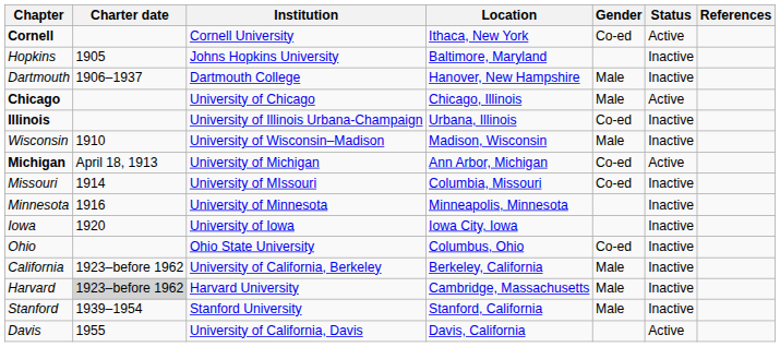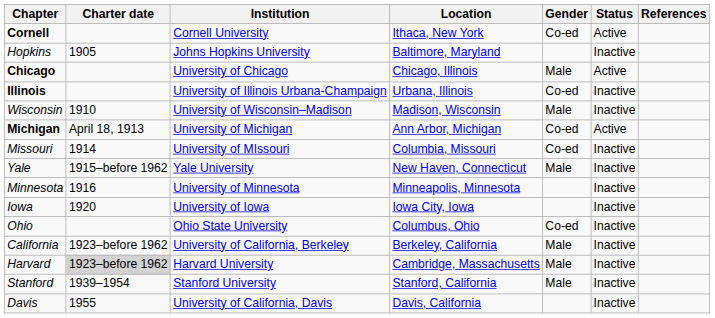 <table class="wikitable sortable">
 <tr>
 <th>Chapter</th>
 <th>Charter date</th>
 <th>Institution</th>
 <th>Location</th>
 <th>Gender</th>
 <th>Status</th>
 <th>References</th>
 </tr>
 <tr>
 <td><strong>Cornell</strong></td>
 <td></td>
 <td><a href='#'>Cornell University</a></td>
 <td><a href='#'>Ithaca, New York</a></td>
 <td>Co-ed</td>
 <td>Active</td>
 <td></td>
 </tr>
 <tr>
 <td><em>Hopkins</em></td>
 <td>1905</td>
 <td><a href='#'>Johns Hopkins University</a></td>
 <td><a href='#'>Baltimore, Maryland</a></td>
 <td></td>
-<td>Inactive</td>
-<td></td>
-</tr>
-<tr>
-<td><em>Dartmouth</em></td>
-<td>1906–1937</td>
-<td><a href='#'>Dartmouth College</a></td>
-<td><a href='#'>Hanover, New Hampshire</a></td>
-<td>Male</td>
 <td>Inactive</td>
 <td></td>
 </tr>
 <tr>
 <td><strong>Chicago</strong></td>
 <td></td>
 <td><a href='#'>University of Chicago</a></td>
 <td><a href='#'>Chicago, Illinois</a></td>
 <td>Male</td>
 <td>Active</td>
 <td></td>
 </tr>
 <tr>
 <td><strong>Illinois</strong></td>
 <td></td>
 <td><a href='#'>University of Illinois Urbana-Champaign</a></td>
 <td><a href='#'>Urbana, Illinois</a></td>
 <td>Co-ed</td>
 <td>Inactive</td>
 <td></td>
 </tr>
 <tr>
 <td><em>Wisconsin</em></td>
 <td>1910</td>
 <td><a href='#'>University of Wisconsin–Madison</a></td>
 <td><a href='#'>Madison, Wisconsin</a></td>
 <td>Male</td>
 <td>Inactive</td>
 <td></td>
 </tr>
 <tr>
 <td><strong>Michigan</strong></td>
 <td>April 18, 1913</td>
 <td><a href='#'>University of Michigan</a></td>
 <td><a href='#'>Ann Arbor, Michigan</a></td>
 <td>Co-ed</td>
 <td>Active</td>
 <td></td>
 </tr>
 <tr>
 <td><em>Missouri</em></td>
 <td>1914</td>
 <td><a href='#'>University of MIssouri</a></td>
 <td><a href='#'>Columbia, Missouri</a></td>
 <td>Co-ed</td>
+<td>Inactive</td>
+<td></td>
+</tr>
+<tr>
+<td><em>Yale</em></td>
+<td>1915–before 1962</td>
+<td><a href='#'>Yale University</a></td>
+<td><a href='#'>New Haven, Connecticut</a></td>
+<td>Male</td>
 <td>Inactive</td>
 <td></td>
 </tr>
 <tr>
 <td><em>Minnesota</em></td>
 <td>1916</td>
 <td><a href='#'>University of Minnesota</a></td>
 <td><a href='#'>Minneapolis, Minnesota</a></td>
 <td></td>
 <td>Inactive</td>
 <td></td>
 </tr>
 <tr>
 <td><em>Iowa</em></td>
 <td>1920</td>
 <td><a href='#'>University of Iowa</a></td>
 <td><a href='#'>Iowa City, Iowa</a></td>
 <td></td>
 <td>Inactive</td>
 <td></td>
 </tr>
 <tr>
 <td><em>Ohio</em></td>
 <td></td>
 <td><a href='#'>Ohio State University</a></td>
 <td><a href='#'>Columbus, Ohio</a></td>
 <td>Co-ed</td>
 <td>Inactive</td>
 <td></td>
 </tr>
 <tr>
 <td><em>California</em></td>
 <td>1923–before 1962</td>
 <td><a href='#'>University of California, Berkeley</a></td>
 <td><a href='#'>Berkeley, California</a></td>
 <td>Male</td>
 <td>Inactive</td>
 <td></td>
 </tr>
 <tr>
 <td><em>Harvard</em></td>
 <td style="background: lightgrey;">1923–before 1962</td>
 <td><a href='#'>Harvard University</a></td>
 <td><a href='#'>Cambridge, Massachusetts</a></td>
 <td>Male</td>
 <td>Inactive</td>
 <td></td>
 </tr>
 <tr>
 <td><em>Stanford</em></td>
 <td>1939–1954</td>
 <td><a href='#'>Stanford University</a></td>
 <td><a href='#'>Stanford, California</a></td>
 <td>Male</td>
 <td>Inactive</td>
 <td></td>
 </tr>
 <tr>
 <td><em>Davis</em></td>
 <td>1955</td>
 <td><a href='#'>University of California, Davis</a></td>
 <td><a href='#'>Davis, California</a></td>
 <td></td>
-<td>Active</td>
+<td>Inactive</td>
 <td></td>
 </tr>
 </table>
